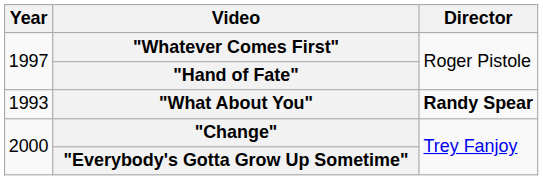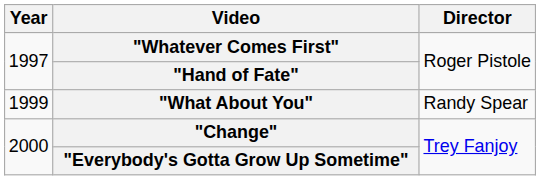 <table class="wikitable plainrowheaders">
 <tr>
 <th>Year</th>
 <th style="width:20em;">Video</th>
 <th>Director</th>
 </tr>
 <tr>
 <td rowspan="2">1997</td>
 <th scope="row">"Whatever Comes First"</th>
 <td rowspan="2">Roger Pistole</td>
 </tr>
 <tr>
 <th scope="row">"Hand of Fate"</th>
 </tr>
 <tr>
-<td>1993</td>
+<td>1999</td>
 <th scope="row">"What About You"</th>
-<td><strong>Randy Spear</strong></td>
+<td>Randy Spear</td>
 </tr>
 <tr>
 <td rowspan="2">2000</td>
 <th scope="row">"Change"</th>
 <td rowspan="2"><a href='#'>Trey Fanjoy</a></td>
 </tr>
 <tr>
 <th scope="row">"Everybody's Gotta Grow Up Sometime"</th>
 </tr>
 </table>
